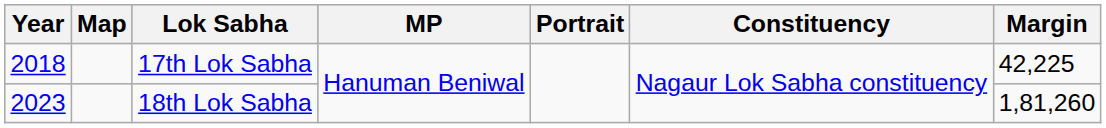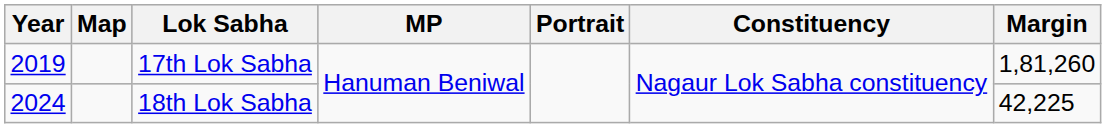 <table class="wikitable">
 <tr>
 <th>Year</th>
 <th>Map</th>
 <th>Lok Sabha</th>
 <th>MP</th>
 <th>Portrait</th>
 <th>Constituency</th>
 <th>Margin</th>
 </tr>
 <tr>
-<td><a href='#'>2018</a></td>
+<td><a href='#'>2019</a></td>
 <td></td>
 <td><a href='#'>17th Lok Sabha</a></td>
 <td rowspan="2"><a href='#'>Hanuman Beniwal</a></td>
 <td rowspan="2"></td>
 <td rowspan="2"><a href='#'>Nagaur Lok Sabha constituency</a></td>
+<td>1,81,260</td>
+</tr>
+<tr>
+<td><a href='#'>2024</a></td>
+<td></td>
+<td><a href='#'>18th Lok Sabha</a></td>
 <td>42,225</td>
 </tr>
-<tr>
-<td><a href='#'>2023</a></td>
-<td></td>
-<td><a href='#'>18th Lok Sabha</a></td>
-<td>1,81,260</td>
-</tr>
 </table>
